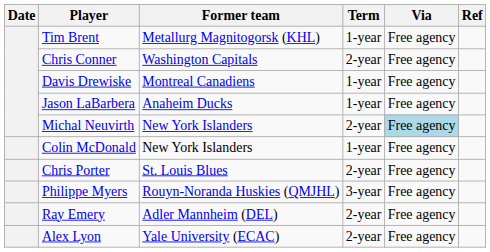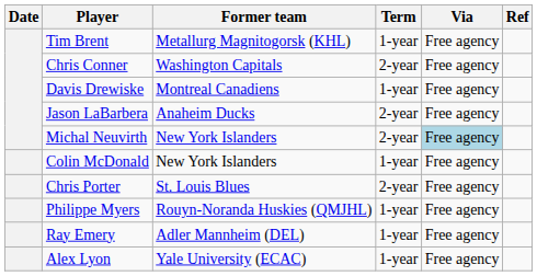 <table class="wikitable plainrowheaders">
 <tr style="background:#ddd; text-align:center;">
 <th>Date</th>
 <th>Player</th>
 <th>Former team</th>
 <th>Term</th>
 <th>Via</th>
 <th>Ref</th>
 </tr>
 <tr>
 <th scope="row" rowspan=5></th>
 <td><a href='#'>Tim Brent</a></td>
 <td><a href='#'>Metallurg Magnitogorsk</a> (<a href='#'>KHL</a>)</td>
 <td>1-year</td>
 <td>Free agency</td>
 <td></td>
 </tr>
 <tr>
 <td><a href='#'>Chris Conner</a></td>
 <td><a href='#'>Washington Capitals</a></td>
 <td>2-year</td>
 <td>Free agency</td>
 <td></td>
 </tr>
 <tr>
 <td><a href='#'>Davis Drewiske</a></td>
 <td><a href='#'>Montreal Canadiens</a></td>
 <td>1-year</td>
 <td>Free agency</td>
 <td></td>
 </tr>
 <tr>
 <td><a href='#'>Jason LaBarbera</a></td>
 <td><a href='#'>Anaheim Ducks</a></td>
-<td>1-year</td>
+<td>2-year</td>
 <td>Free agency</td>
 <td></td>
 </tr>
 <tr>
 <td><a href='#'>Michal Neuvirth</a></td>
 <td><a href='#'>New York Islanders</a></td>
 <td>2-year</td>
 <td style="background: lightblue;">Free agency</td>
 <td></td>
 </tr>
 <tr>
 <th scope="row"></th>
 <td><a href='#'>Colin McDonald</a></td>
 <td>New York Islanders</td>
 <td>1-year</td>
 <td>Free agency</td>
 <td></td>
 </tr>
 <tr>
 <th scope="row"></th>
 <td><a href='#'>Chris Porter</a></td>
 <td><a href='#'>St. Louis Blues</a></td>
 <td>2-year</td>
 <td>Free agency</td>
 <td></td>
 </tr>
 <tr>
 <th scope="row"></th>
 <td><a href='#'>Philippe Myers</a></td>
 <td><a href='#'>Rouyn-Noranda Huskies</a> (<a href='#'>QMJHL</a>)</td>
-<td>3-year</td>
+<td>1-year</td>
 <td>Free agency</td>
 <td></td>
 </tr>
 <tr>
 <th scope="row"></th>
 <td><a href='#'>Ray Emery</a></td>
 <td><a href='#'>Adler Mannheim</a> (<a href='#'>DEL</a>)</td>
-<td>2-year</td>
+<td>1-year</td>
 <td>Free agency</td>
 <td></td>
 </tr>
 <tr>
 <th scope="row"></th>
 <td><a href='#'>Alex Lyon</a></td>
 <td><a href='#'>Yale University</a> (<a href='#'>ECAC</a>)</td>
-<td>2-year</td>
+<td>1-year</td>
 <td>Free agency</td>
 <td></td>
 </tr>
 </table>
